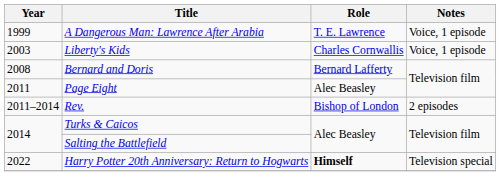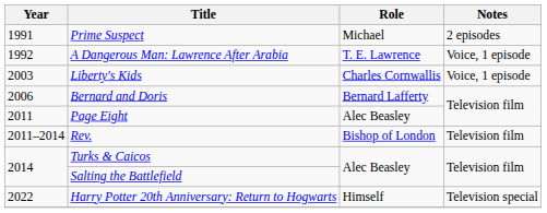 <table class="wikitable sortable">
 <tr>
 <th>Year</th>
 <th>Title</th>
 <th>Role</th>
 <th class="unsortable">Notes</th>
 </tr>
 <tr>
-<td>1999</td>
+<td>1991</td>
+<td><em><a href='#'>Prime Suspect</a></em></td>
+<td>Michael</td>
+<td>2 episodes</td>
+</tr>
+<tr>
+<td>1992</td>
 <td><em><a href='#'>A Dangerous Man: Lawrence After Arabia</a></em></td>
 <td><a href='#'>T. E. Lawrence</a></td>
 <td>Voice, 1 episode</td>
 </tr>
 <tr>
 <td>2003</td>
 <td><em><a href='#'>Liberty's Kids</a></em></td>
 <td><a href='#'>Charles Cornwallis</a></td>
 <td>Voice, 1 episode</td>
 </tr>
 <tr>
-<td>2008</td>
+<td>2006</td>
 <td><em><a href='#'>Bernard and Doris</a></em></td>
 <td><a href='#'>Bernard Lafferty</a></td>
 <td rowspan="2">Television film</td>
 </tr>
 <tr>
 <td>2011</td>
 <td><em><a href='#'>Page Eight</a></em></td>
 <td>Alec Beasley</td>
 </tr>
 <tr>
 <td>2011–2014</td>
 <td><em><a href='#'>Rev.</a></em></td>
 <td><a href='#'>Bishop of London</a></td>
-<td>2 episodes</td>
+<td>Television film</td>
 </tr>
 <tr>
 <td rowspan=2>2014</td>
 <td><em><a href='#'>Turks & Caicos</a></em></td>
 <td rowspan="2">Alec Beasley</td>
 <td rowspan="2">Television film</td>
 </tr>
 <tr>
 <td><em><a href='#'>Salting the Battlefield</a></em></td>
 </tr>
 <tr>
 <td>2022</td>
 <td><em><a href='#'>Harry Potter 20th Anniversary: Return to Hogwarts</a></em></td>
-<td><strong>Himself</strong></td>
+<td>Himself</td>
 <td>Television special</td>
 </tr>
 <tr>
 </tr>
 </table>
